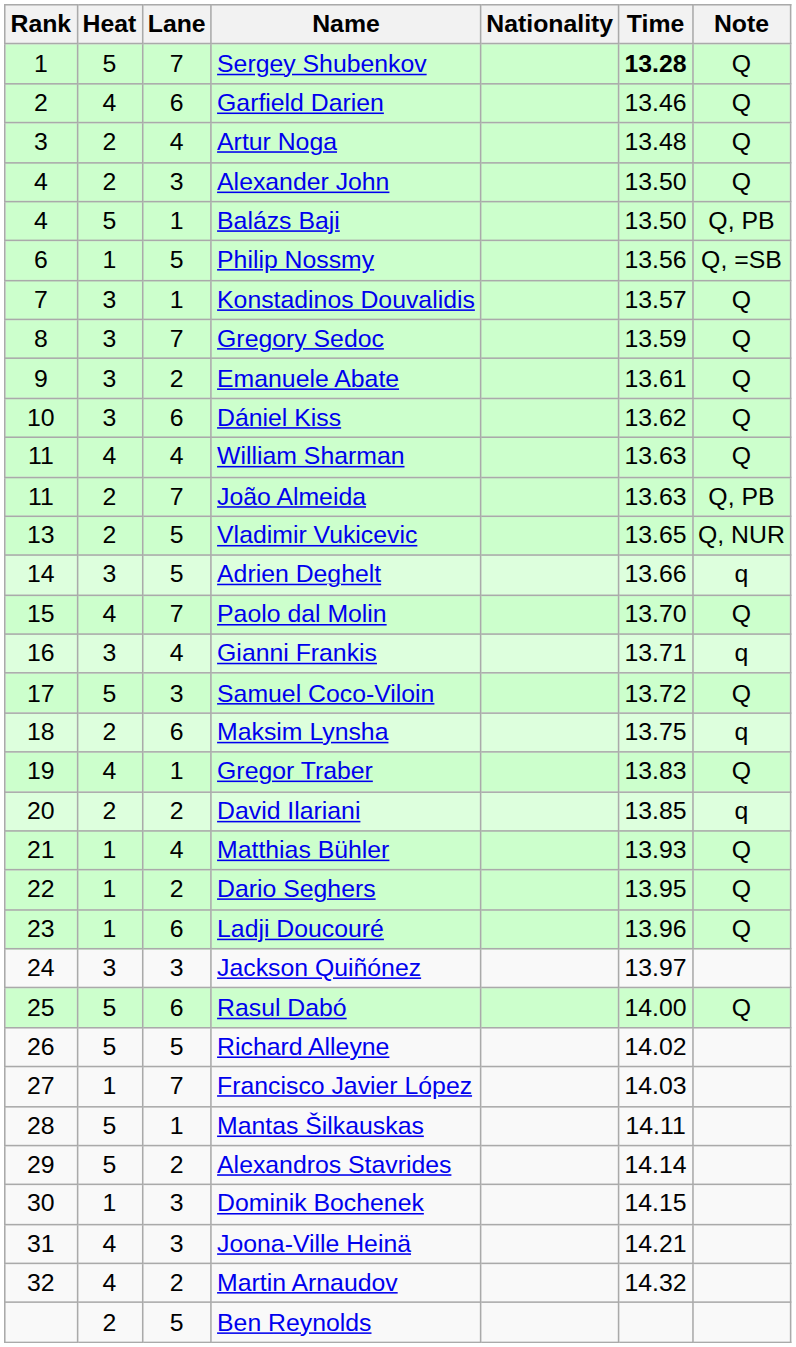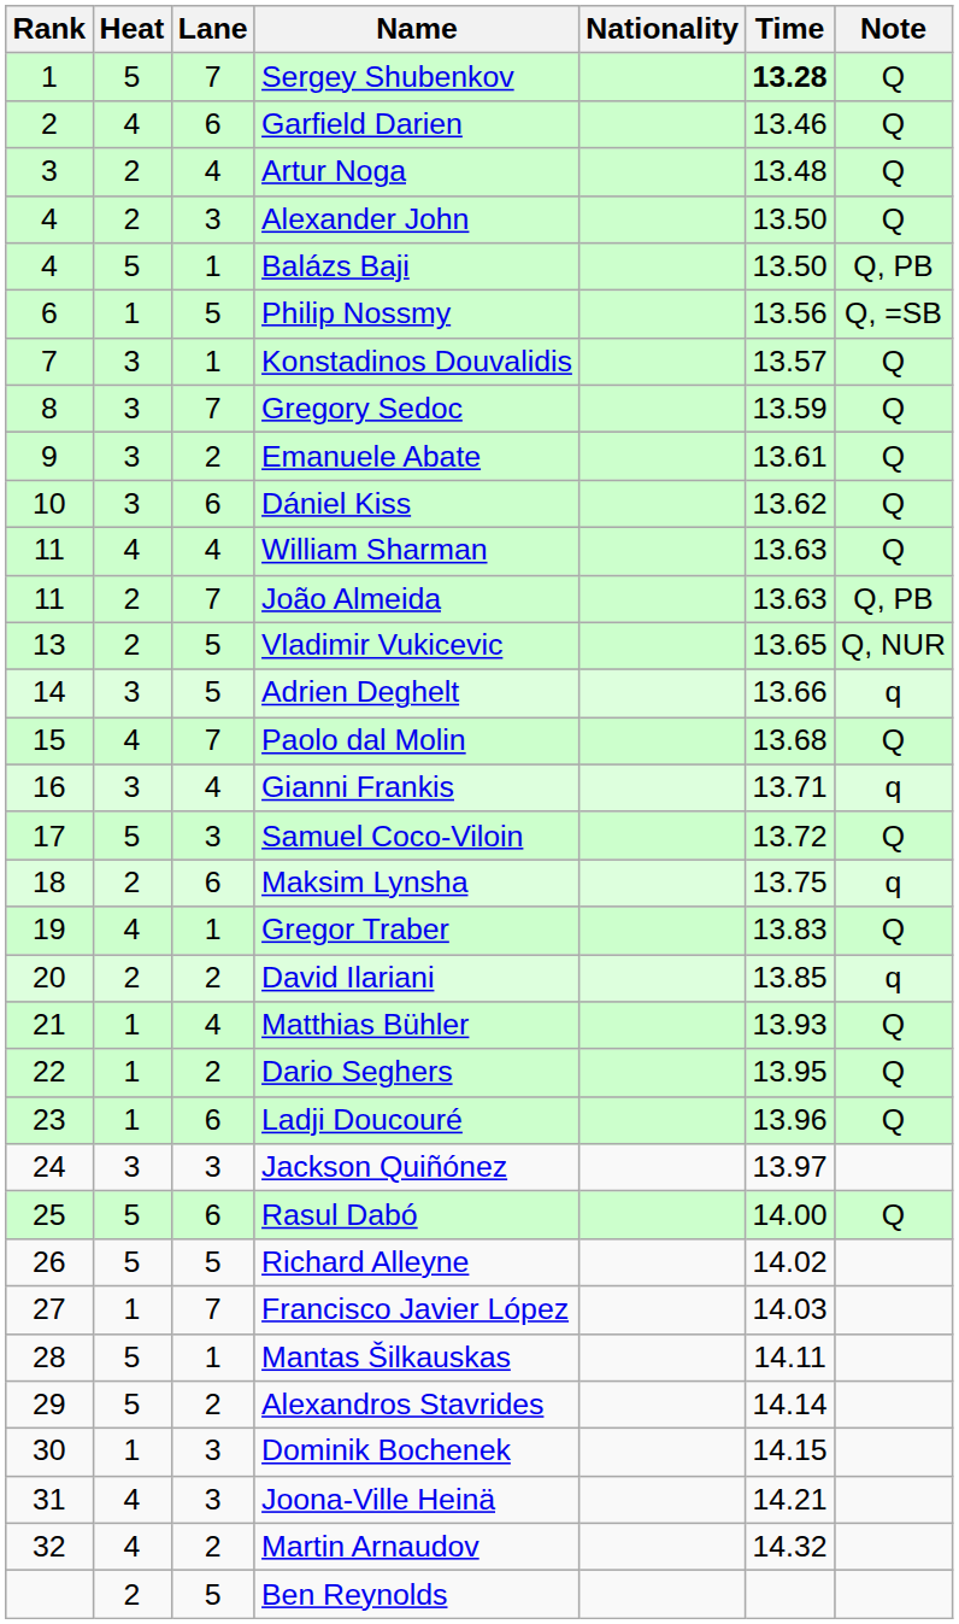 <table class="wikitable sortable" style="text-align:center">
 <tr>
 <th>Rank</th>
 <th>Heat</th>
 <th>Lane</th>
 <th>Name</th>
 <th>Nationality</th>
 <th>Time</th>
 <th>Note</th>
 </tr>
 <tr bgcolor=ccffcc>
 <td>1</td>
 <td>5</td>
 <td>7</td>
 <td align="left"><a href='#'>Sergey Shubenkov</a></td>
 <td align=left></td>
 <td><strong>13.28</strong></td>
 <td>Q</td>
 </tr>
 <tr bgcolor=ccffcc>
 <td>2</td>
 <td>4</td>
 <td>6</td>
 <td align="left"><a href='#'>Garfield Darien</a></td>
 <td align=left></td>
 <td>13.46</td>
 <td>Q</td>
 </tr>
 <tr bgcolor=ccffcc>
 <td>3</td>
 <td>2</td>
 <td>4</td>
 <td align="left"><a href='#'>Artur Noga</a></td>
 <td align=left></td>
 <td>13.48</td>
 <td>Q</td>
 </tr>
 <tr bgcolor=ccffcc>
 <td>4</td>
 <td>2</td>
 <td>3</td>
 <td align="left"><a href='#'>Alexander John</a></td>
 <td align=left></td>
 <td>13.50</td>
 <td>Q</td>
 </tr>
 <tr bgcolor=ccffcc>
 <td>4</td>
 <td>5</td>
 <td>1</td>
 <td align="left"><a href='#'>Balázs Baji</a></td>
 <td align=left></td>
 <td>13.50</td>
 <td>Q, PB</td>
 </tr>
 <tr bgcolor=ccffcc>
 <td>6</td>
 <td>1</td>
 <td>5</td>
 <td align="left"><a href='#'>Philip Nossmy</a></td>
 <td align=left></td>
 <td>13.56</td>
 <td>Q, =SB</td>
 </tr>
 <tr bgcolor=ccffcc>
 <td>7</td>
 <td>3</td>
 <td>1</td>
 <td align="left"><a href='#'>Konstadinos Douvalidis</a></td>
 <td align=left></td>
 <td>13.57</td>
 <td>Q</td>
 </tr>
 <tr bgcolor=ccffcc>
 <td>8</td>
 <td>3</td>
 <td>7</td>
 <td align="left"><a href='#'>Gregory Sedoc</a></td>
 <td align=left></td>
 <td>13.59</td>
 <td>Q</td>
 </tr>
 <tr bgcolor=ccffcc>
 <td>9</td>
 <td>3</td>
 <td>2</td>
 <td align="left"><a href='#'>Emanuele Abate</a></td>
 <td align=left></td>
 <td>13.61</td>
 <td>Q</td>
 </tr>
 <tr bgcolor=ccffcc>
 <td>10</td>
 <td>3</td>
 <td>6</td>
 <td align="left"><a href='#'>Dániel Kiss</a></td>
 <td align=left></td>
 <td>13.62</td>
 <td>Q</td>
 </tr>
 <tr bgcolor=ccffcc>
 <td>11</td>
 <td>4</td>
 <td>4</td>
 <td align="left"><a href='#'>William Sharman</a></td>
 <td align=left></td>
 <td>13.63</td>
 <td>Q</td>
 </tr>
 <tr bgcolor=ccffcc>
 <td>11</td>
 <td>2</td>
 <td>7</td>
 <td align="left"><a href='#'>João Almeida</a></td>
 <td align=left></td>
 <td>13.63</td>
 <td>Q, PB</td>
 </tr>
 <tr bgcolor=ccffcc>
 <td>13</td>
 <td>2</td>
 <td>5</td>
 <td align="left"><a href='#'>Vladimir Vukicevic</a></td>
 <td align=left></td>
 <td>13.65</td>
 <td>Q, NUR</td>
 </tr>
 <tr bgcolor=ddffdd>
 <td>14</td>
 <td>3</td>
 <td>5</td>
 <td align="left"><a href='#'>Adrien Deghelt</a></td>
 <td align=left></td>
 <td>13.66</td>
 <td>q</td>
 </tr>
 <tr bgcolor=ccffcc>
 <td>15</td>
 <td>4</td>
 <td>7</td>
 <td align="left"><a href='#'>Paolo dal Molin</a></td>
 <td align=left></td>
-<td>13.70</td>
+<td>13.68</td>
 <td>Q</td>
 </tr>
 <tr bgcolor=ddffdd>
 <td>16</td>
 <td>3</td>
 <td>4</td>
 <td align="left"><a href='#'>Gianni Frankis</a></td>
 <td align=left></td>
 <td>13.71</td>
 <td>q</td>
 </tr>
 <tr bgcolor=ccffcc>
 <td>17</td>
 <td>5</td>
 <td>3</td>
 <td align="left"><a href='#'>Samuel Coco-Viloin</a></td>
 <td align=left></td>
 <td>13.72</td>
 <td>Q</td>
 </tr>
 <tr bgcolor=ddffdd>
 <td>18</td>
 <td>2</td>
 <td>6</td>
 <td align="left"><a href='#'>Maksim Lynsha</a></td>
 <td align=left></td>
 <td>13.75</td>
 <td>q</td>
 </tr>
 <tr bgcolor=ccffcc>
 <td>19</td>
 <td>4</td>
 <td>1</td>
 <td align="left"><a href='#'>Gregor Traber</a></td>
 <td align=left></td>
 <td>13.83</td>
 <td>Q</td>
 </tr>
 <tr bgcolor=ddffdd>
 <td>20</td>
 <td>2</td>
 <td>2</td>
 <td align="left"><a href='#'>David Ilariani</a></td>
 <td align=left></td>
 <td>13.85</td>
 <td>q</td>
 </tr>
 <tr bgcolor=ccffcc>
 <td>21</td>
 <td>1</td>
 <td>4</td>
 <td align="left"><a href='#'>Matthias Bühler</a></td>
 <td align=left></td>
 <td>13.93</td>
 <td>Q</td>
 </tr>
 <tr bgcolor=ccffcc>
 <td>22</td>
 <td>1</td>
 <td>2</td>
 <td align="left"><a href='#'>Dario Seghers</a></td>
 <td align=left></td>
 <td>13.95</td>
 <td>Q</td>
 </tr>
 <tr bgcolor=ccffcc>
 <td>23</td>
 <td>1</td>
 <td>6</td>
 <td align="left"><a href='#'>Ladji Doucouré</a></td>
 <td align=left></td>
 <td>13.96</td>
 <td>Q</td>
 </tr>
 <tr>
 <td>24</td>
 <td>3</td>
 <td>3</td>
 <td align="left"><a href='#'>Jackson Quiñónez</a></td>
 <td align=left></td>
 <td>13.97</td>
 <td></td>
 </tr>
 <tr bgcolor=ccffcc>
 <td>25</td>
 <td>5</td>
 <td>6</td>
 <td align="left"><a href='#'>Rasul Dabó</a></td>
 <td align=left></td>
 <td>14.00</td>
 <td>Q</td>
 </tr>
 <tr>
 <td>26</td>
 <td>5</td>
 <td>5</td>
 <td align="left"><a href='#'>Richard Alleyne</a></td>
 <td align=left></td>
 <td>14.02</td>
 <td></td>
 </tr>
 <tr>
 <td>27</td>
 <td>1</td>
 <td>7</td>
 <td align="left"><a href='#'>Francisco Javier López</a></td>
 <td align=left></td>
 <td>14.03</td>
 <td></td>
 </tr>
 <tr>
 <td>28</td>
 <td>5</td>
 <td>1</td>
 <td align="left"><a href='#'>Mantas Šilkauskas</a></td>
 <td align=left></td>
 <td>14.11</td>
 <td></td>
 </tr>
 <tr>
 <td>29</td>
 <td>5</td>
 <td>2</td>
 <td align="left"><a href='#'>Alexandros Stavrides</a></td>
 <td align=left></td>
 <td>14.14</td>
 <td></td>
 </tr>
 <tr>
 <td>30</td>
 <td>1</td>
 <td>3</td>
 <td align="left"><a href='#'>Dominik Bochenek</a></td>
 <td align=left></td>
 <td>14.15</td>
 <td></td>
 </tr>
 <tr>
 <td>31</td>
 <td>4</td>
 <td>3</td>
 <td align="left"><a href='#'>Joona-Ville Heinä</a></td>
 <td align=left></td>
 <td>14.21</td>
 <td></td>
 </tr>
 <tr>
 <td>32</td>
 <td>4</td>
 <td>2</td>
 <td align="left"><a href='#'>Martin Arnaudov</a></td>
 <td align=left></td>
 <td>14.32</td>
 <td></td>
 </tr>
 <tr>
 <td></td>
 <td>2</td>
 <td>5</td>
 <td align="left"><a href='#'>Ben Reynolds</a></td>
 <td align=left></td>
 <td></td>
 <td></td>
 </tr>
 </table>
